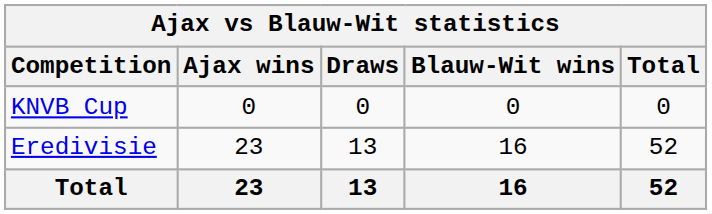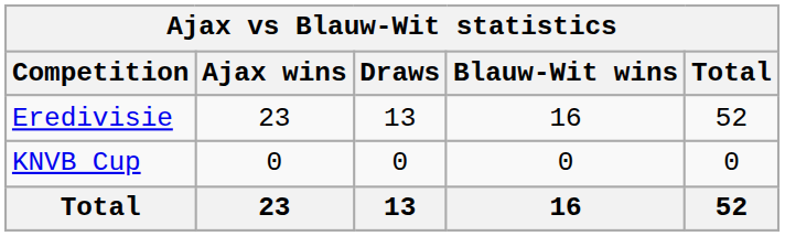 <table class="wikitable" style="font-size: 90%">
 <tr>
 <th colspan="5">Ajax vs Blauw-Wit statistics</th>
 </tr>
 <tr>
 <th>Competition</th>
 <th>Ajax wins</th>
 <th>Draws</th>
 <th>Blauw-Wit wins</th>
 <th>Total</th>
 </tr>
 <tr>
+<td><a href='#'>Eredivisie</a></td>
+<td style="text-align: center">23</td>
+<td style="text-align: center">13</td>
+<td style="text-align: center">16</td>
+<td style="text-align: center">52</td>
+</tr>
+<tr>
 <td><a href='#'>KNVB Cup</a></td>
 <td style="text-align: center">0</td>
 <td style="text-align: center">0</td>
 <td style="text-align: center">0</td>
 <td style="text-align: center">0</td>
-</tr>
-<tr>
-<td><a href='#'>Eredivisie</a></td>
-<td style="text-align: center">23</td>
-<td style="text-align: center">13</td>
-<td style="text-align: center">16</td>
-<td style="text-align: center">52</td>
 </tr>
 <tr>
 <th>Total</th>
 <th>23</th>
 <th>13</th>
 <th>16</th>
 <th>52</th>
 </tr>
 </table>
